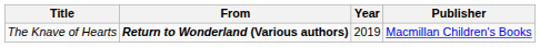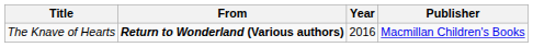 <table class="wikitable">
 <tr>
 <th>Title</th>
 <th>From</th>
 <th>Year</th>
 <th>Publisher</th>
 </tr>
 <tr>
 <td><em>The Knave of Hearts</em></td>
 <td><strong><em>Return to Wonderland</em> (Various authors)</strong></td>
-<td>2019</td>
+<td>2016</td>
 <td><a href='#'>Macmillan Children's Books</a></td>
 </tr>
 </table>
